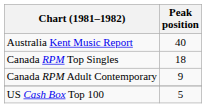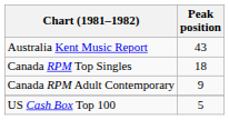 <table class="wikitable sortable">
 <tr>
 <th>Chart (1981–1982)</th>
 <th>Peak<br>position</th>
 </tr>
 <tr>
 <td>Australia <a href='#'>Kent Music Report</a></td>
-<td align="center">40</td>
+<td align="center">43</td>
 </tr>
 <tr>
 <td>Canada <em><a href='#'>RPM</a></em> Top Singles</td>
 <td align="center">18</td>
 </tr>
 <tr>
 <td>Canada <em>RPM</em> Adult Contemporary</td>
 <td align="center">9</td>
 </tr>
 <tr>
 </tr>
 <tr>
 </tr>
 <tr>
 <td>US <a href='#'><em>Cash Box</em></a> Top 100</td>
 <td align="center">5</td>
 </tr>
 </table>
